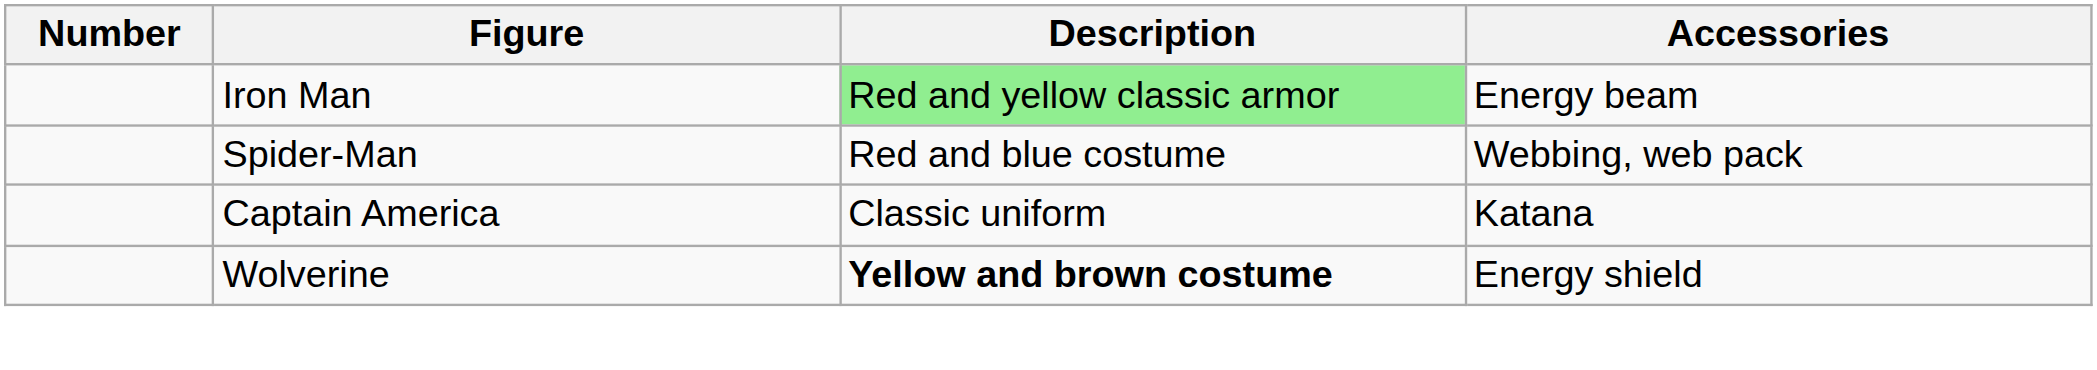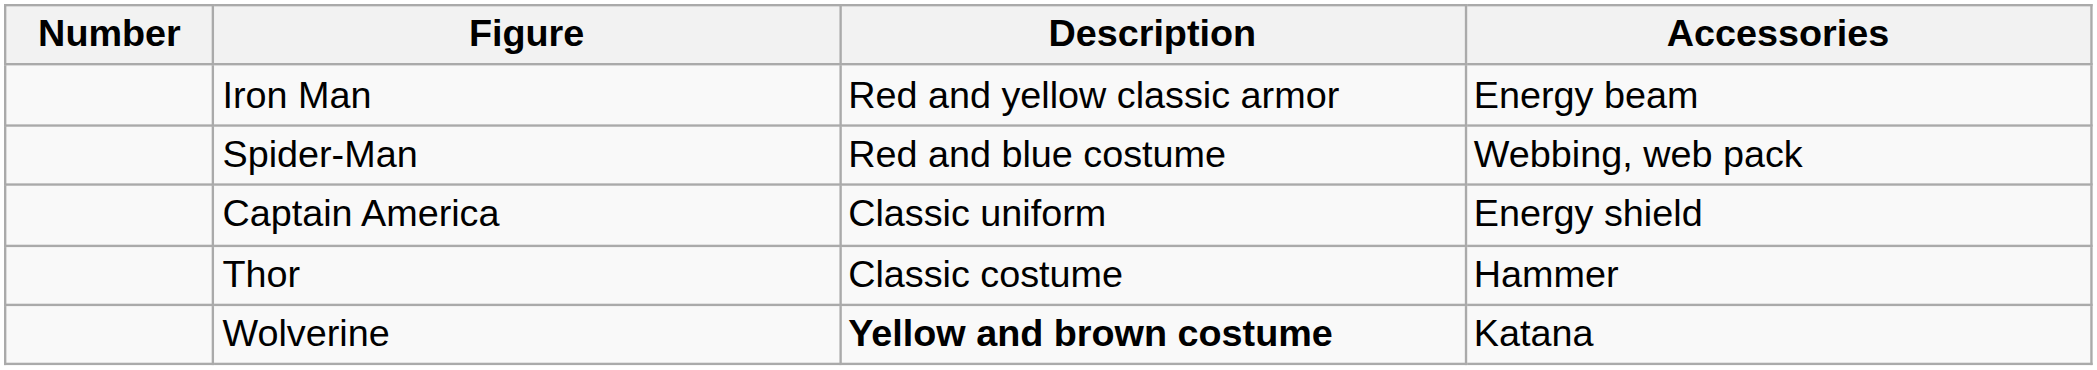 <table class="wikitable" width="70%">
 <tr>
 <th width=10%>Number</th>
 <th width=30%>Figure</th>
 <th width=30%>Description</th>
 <th width=30%>Accessories</th>
 </tr>
 <tr>
 <td></td>
 <td>Iron Man</td>
-<td style="background: lightgreen;">Red and yellow classic armor</td>
+<td>Red and yellow classic armor</td>
 <td>Energy beam</td>
 </tr>
 <tr>
 <td></td>
 <td>Spider-Man</td>
 <td>Red and blue costume</td>
 <td>Webbing, web pack</td>
 </tr>
 <tr>
 <td></td>
 <td>Captain America</td>
 <td>Classic uniform</td>
-<td>Katana</td>
+<td>Energy shield</td>
+</tr>
+<tr>
+<td></td>
+<td>Thor</td>
+<td>Classic costume</td>
+<td>Hammer</td>
 </tr>
 <tr>
 <td></td>
 <td>Wolverine</td>
 <td><strong>Yellow and brown costume</strong></td>
-<td>Energy shield</td>
+<td>Katana</td>
 </tr>
 </table>
